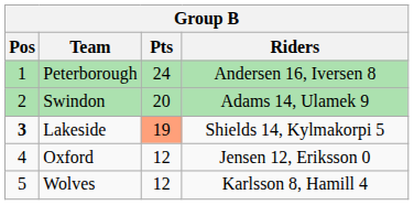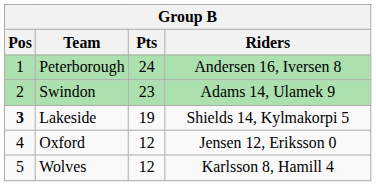 <table class="wikitable">
 <tr>
 <th colspan="4">Group B</th>
 </tr>
 <tr>
 <th width=20>Pos</th>
 <th width=80>Team</th>
 <th width=30>Pts</th>
 <th width=200>Riders</th>
 </tr>
 <tr align=center  style="background:#ACE1AF;">
 <td>1</td>
 <td align=left>Peterborough</td>
 <td>24</td>
 <td>Andersen 16, Iversen 8</td>
 </tr>
 <tr align=center  style="background:#ACE1AF;">
 <td>2</td>
 <td align=left>Swindon</td>
-<td>20</td>
+<td>23</td>
 <td>Adams 14, Ulamek 9</td>
 </tr>
 <tr align=center>
 <td><strong>3</strong></td>
 <td align=left>Lakeside</td>
-<td style="background: lightsalmon;">19</td>
+<td>19</td>
 <td>Shields 14, Kylmakorpi 5</td>
 </tr>
 <tr align=center>
 <td>4</td>
 <td align=left>Oxford</td>
 <td>12</td>
 <td>Jensen 12, Eriksson 0</td>
 </tr>
 <tr align=center>
 <td>5</td>
 <td align=left>Wolves</td>
 <td>12</td>
 <td>Karlsson 8, Hamill 4</td>
 </tr>
 </table>
